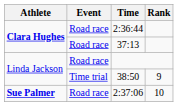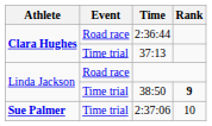 <table class=wikitable style=font-size:90%>
 <tr>
 <th>Athlete</th>
 <th>Event</th>
 <th>Time</th>
 <th>Rank</th>
 </tr>
 <tr>
 <td rowspan=2><strong><a href='#'>Clara Hughes</a></strong></td>
 <td><a href='#'>Road race</a></td>
 <td align=center>2:36:44</td>
 <td align=center></td>
 </tr>
 <tr>
-<td><a href='#'>Road race</a></td>
+<td><a href='#'>Time trial</a></td>
 <td align=center>37:13</td>
 <td align=center></td>
 </tr>
 <tr>
 <td rowspan=2><a href='#'>Linda Jackson</a></td>
 <td><a href='#'>Road race</a></td>
 <td align=center colspan=2></td>
 </tr>
 <tr>
 <td><a href='#'>Time trial</a></td>
 <td align=center>38:50</td>
-<td align=center>9</td>
+<td align=center><strong>9</strong></td>
 </tr>
 <tr>
 <td><strong><a href='#'>Sue Palmer</a></strong></td>
-<td><a href='#'>Road race</a></td>
+<td><a href='#'>Time trial</a></td>
 <td align=center>2:37:06</td>
 <td align=center>10</td>
 </tr>
 </table>
